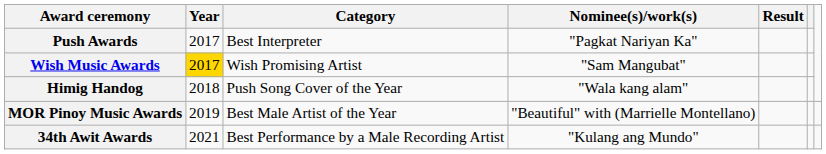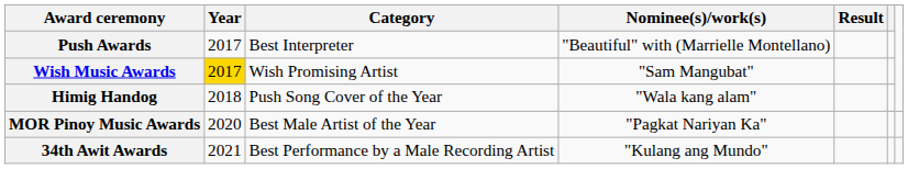 <table class="wikitable sortable">
 <tr>
 <th>Award ceremony</th>
 <th>Year</th>
 <th>Category</th>
 <th>Nominee(s)/work(s)</th>
 <th>Result</th>
 <th></th>
 </tr>
 <tr>
 <th>Push Awards</th>
 <td>2017</td>
 <td>Best Interpreter</td>
-<td align=center>"Pagkat Nariyan Ka"</td>
+<td align=center>"Beautiful" with (Marrielle Montellano)</td>
 <td></td>
 <td></td>
 </tr>
 <tr>
 <th><a href='#'>Wish Music Awards</a></th>
 <td style="background: gold;">2017</td>
 <td>Wish Promising Artist</td>
 <td align="center">"Sam Mangubat"</td>
 <td></td>
 <td></td>
 </tr>
 <tr>
 <th>Himig Handog</th>
 <td>2018</td>
 <td>Push Song Cover of the Year</td>
 <td align=center>"Wala kang alam"</td>
 <td></td>
 <td></td>
 </tr>
 <tr>
 <th>MOR Pinoy Music Awards</th>
-<td>2019</td>
+<td>2020</td>
 <td>Best Male Artist of the Year</td>
-<td align=center>"Beautiful" with (Marrielle Montellano)</td>
+<td align=center>"Pagkat Nariyan Ka"</td>
 <td></td>
 <td></td>
 <td></td>
 </tr>
 <tr>
 <th>34th Awit Awards</th>
 <td>2021</td>
 <td>Best Performance by a Male Recording Artist</td>
 <td align=center>"Kulang ang Mundo"</td>
 <td></td>
 <td></td>
 <td></td>
 </tr>
 </table>
